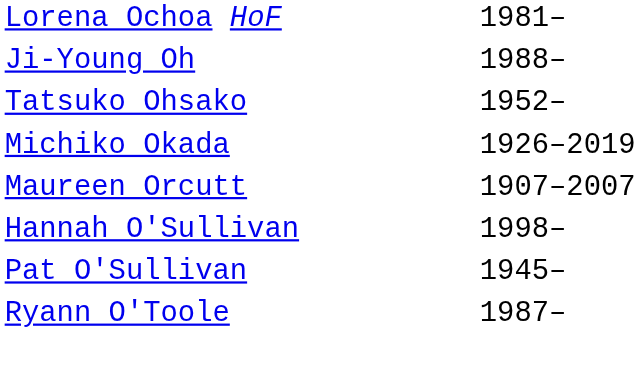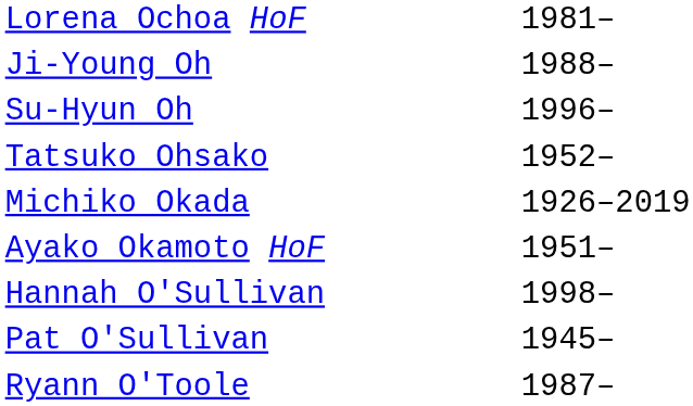 <table>
 <tr>
 <td style="width:210px"> <a href='#'>Lorena Ochoa</a> <em><a href='#'><span>HoF</span></a></em></td>
 <td>1981–</td>
 </tr>
 <tr>
 <td> <a href='#'>Ji-Young Oh</a></td>
 <td>1988–</td>
 </tr>
 <tr>
+<td> <a href='#'>Su-Hyun Oh</a></td>
+<td>1996–</td>
+</tr>
+<tr>
 <td> <a href='#'>Tatsuko Ohsako</a></td>
 <td>1952–</td>
 </tr>
 <tr>
 <td> <a href='#'>Michiko Okada</a></td>
 <td>1926–2019</td>
 </tr>
 <tr>
-<td> <a href='#'>Maureen Orcutt</a></td>
-<td>1907–2007</td>
+<td> <a href='#'>Ayako Okamoto</a> <em><a href='#'><span>HoF</span></a></em></td>
+<td>1951–</td>
 </tr>
 <tr>
 <td> <a href='#'>Hannah O'Sullivan</a></td>
 <td>1998–</td>
 </tr>
 <tr>
 <td> <a href='#'>Pat O'Sullivan</a></td>
 <td>1945–</td>
 </tr>
 <tr>
 <td> <a href='#'>Ryann O'Toole</a></td>
 <td>1987–</td>
 </tr>
 </table>
